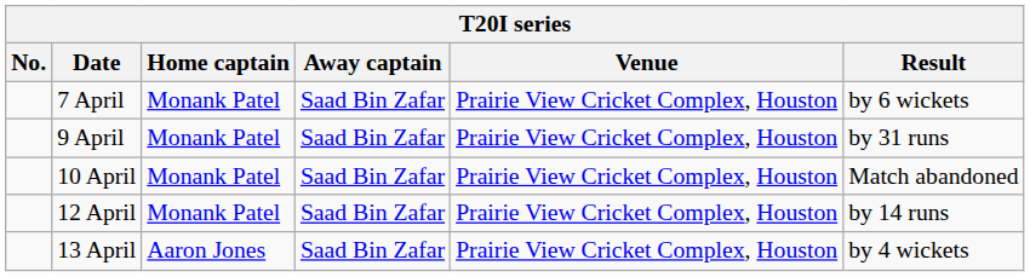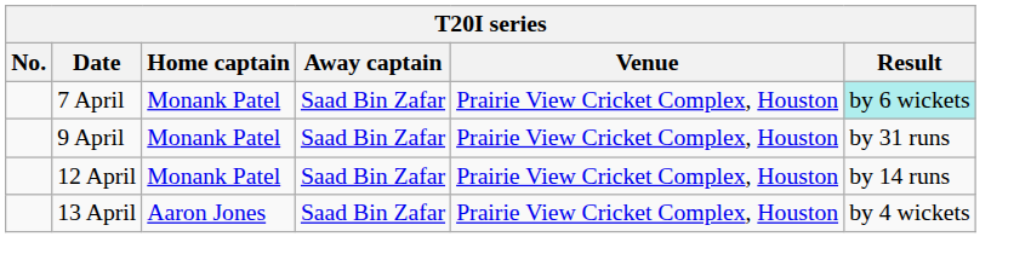 <table class="wikitable">
 <tr>
 <th colspan="6">T20I series</th>
 </tr>
 <tr>
 <th>No.</th>
 <th>Date</th>
 <th>Home captain</th>
 <th>Away captain</th>
 <th>Venue</th>
 <th>Result</th>
 </tr>
 <tr>
 <td></td>
 <td>7 April</td>
 <td><a href='#'>Monank Patel</a></td>
 <td><a href='#'>Saad Bin Zafar</a></td>
 <td><a href='#'>Prairie View Cricket Complex</a>, <a href='#'>Houston</a></td>
-<td> by 6 wickets</td>
+<td style="background: paleturquoise;"> by 6 wickets</td>
 </tr>
 <tr>
 <td></td>
 <td>9 April</td>
 <td><a href='#'>Monank Patel</a></td>
 <td><a href='#'>Saad Bin Zafar</a></td>
 <td><a href='#'>Prairie View Cricket Complex</a>, <a href='#'>Houston</a></td>
 <td> by 31 runs</td>
-</tr>
-<tr>
-<td></td>
-<td>10 April</td>
-<td><a href='#'>Monank Patel</a></td>
-<td><a href='#'>Saad Bin Zafar</a></td>
-<td><a href='#'>Prairie View Cricket Complex</a>, <a href='#'>Houston</a></td>
-<td>Match abandoned</td>
 </tr>
 <tr>
 <td></td>
 <td>12 April</td>
 <td><a href='#'>Monank Patel</a></td>
 <td><a href='#'>Saad Bin Zafar</a></td>
 <td><a href='#'>Prairie View Cricket Complex</a>, <a href='#'>Houston</a></td>
 <td> by 14 runs</td>
 </tr>
 <tr>
 <td></td>
 <td>13 April</td>
 <td><a href='#'>Aaron Jones</a></td>
 <td><a href='#'>Saad Bin Zafar</a></td>
 <td><a href='#'>Prairie View Cricket Complex</a>, <a href='#'>Houston</a></td>
 <td> by 4 wickets</td>
 </tr>
 </table>
